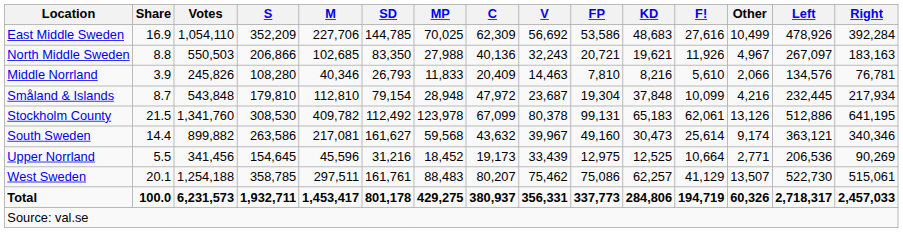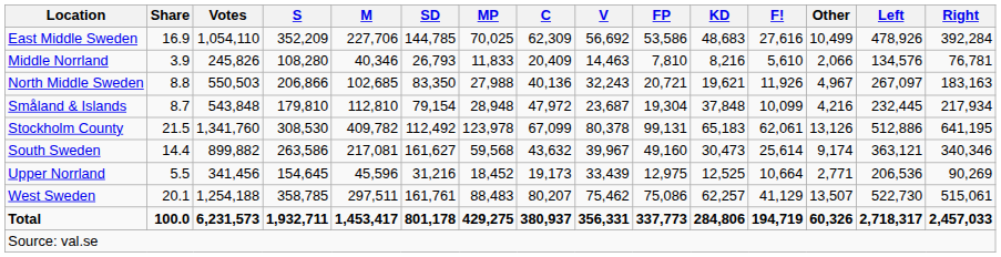 <table class="wikitable sortable" style=text-align:right>
 <tr>
 <th>Location</th>
 <th>Share</th>
 <th>Votes</th>
 <th><a href='#'>S</a></th>
 <th><a href='#'>M</a></th>
 <th><a href='#'>SD</a></th>
 <th><a href='#'>MP</a></th>
 <th><a href='#'>C</a></th>
 <th><a href='#'>V</a></th>
 <th><a href='#'>FP</a></th>
 <th><a href='#'>KD</a></th>
 <th><a href='#'>F!</a></th>
 <th>Other</th>
 <th><a href='#'>Left</a></th>
 <th><a href='#'>Right</a></th>
 </tr>
 <tr>
 <td align=left><a href='#'>East Middle Sweden</a></td>
 <td>16.9</td>
 <td>1,054,110</td>
 <td>352,209</td>
 <td>227,706</td>
 <td>144,785</td>
 <td>70,025</td>
 <td>62,309</td>
 <td>56,692</td>
 <td>53,586</td>
 <td>48,683</td>
 <td>27,616</td>
 <td>10,499</td>
 <td>478,926</td>
 <td>392,284</td>
 </tr>
 <tr>
+<td align=left><a href='#'>Middle Norrland</a></td>
+<td>3.9</td>
+<td>245,826</td>
+<td>108,280</td>
+<td>40,346</td>
+<td>26,793</td>
+<td>11,833</td>
+<td>20,409</td>
+<td>14,463</td>
+<td>7,810</td>
+<td>8,216</td>
+<td>5,610</td>
+<td>2,066</td>
+<td>134,576</td>
+<td>76,781</td>
+</tr>
+<tr>
 <td align=left><a href='#'>North Middle Sweden</a></td>
 <td>8.8</td>
 <td>550,503</td>
 <td>206,866</td>
 <td>102,685</td>
 <td>83,350</td>
 <td>27,988</td>
 <td>40,136</td>
 <td>32,243</td>
 <td>20,721</td>
 <td>19,621</td>
 <td>11,926</td>
 <td>4,967</td>
 <td>267,097</td>
 <td>183,163</td>
-</tr>
-<tr>
-<td align=left><a href='#'>Middle Norrland</a></td>
-<td>3.9</td>
-<td>245,826</td>
-<td>108,280</td>
-<td>40,346</td>
-<td>26,793</td>
-<td>11,833</td>
-<td>20,409</td>
-<td>14,463</td>
-<td>7,810</td>
-<td>8,216</td>
-<td>5,610</td>
-<td>2,066</td>
-<td>134,576</td>
-<td>76,781</td>
 </tr>
 <tr>
 <td align=left><a href='#'>Småland & Islands</a></td>
 <td>8.7</td>
 <td>543,848</td>
 <td>179,810</td>
 <td>112,810</td>
 <td>79,154</td>
 <td>28,948</td>
 <td>47,972</td>
 <td>23,687</td>
 <td>19,304</td>
 <td>37,848</td>
 <td>10,099</td>
 <td>4,216</td>
 <td>232,445</td>
 <td>217,934</td>
 </tr>
 <tr>
 <td align=left><a href='#'>Stockholm County</a></td>
 <td>21.5</td>
 <td>1,341,760</td>
 <td>308,530</td>
 <td>409,782</td>
 <td>112,492</td>
 <td>123,978</td>
 <td>67,099</td>
 <td>80,378</td>
 <td>99,131</td>
 <td>65,183</td>
 <td>62,061</td>
 <td>13,126</td>
 <td>512,886</td>
 <td>641,195</td>
 </tr>
 <tr>
 <td align=left><a href='#'>South Sweden</a></td>
 <td>14.4</td>
 <td>899,882</td>
 <td>263,586</td>
 <td>217,081</td>
 <td>161,627</td>
 <td>59,568</td>
 <td>43,632</td>
 <td>39,967</td>
 <td>49,160</td>
 <td>30,473</td>
 <td>25,614</td>
 <td>9,174</td>
 <td>363,121</td>
 <td>340,346</td>
 </tr>
 <tr>
 <td align=left><a href='#'>Upper Norrland</a></td>
 <td>5.5</td>
 <td>341,456</td>
 <td>154,645</td>
 <td>45,596</td>
 <td>31,216</td>
 <td>18,452</td>
 <td>19,173</td>
 <td>33,439</td>
 <td>12,975</td>
 <td>12,525</td>
 <td>10,664</td>
 <td>2,771</td>
 <td>206,536</td>
 <td>90,269</td>
 </tr>
 <tr>
 <td align=left><a href='#'>West Sweden</a></td>
 <td>20.1</td>
 <td>1,254,188</td>
 <td>358,785</td>
 <td>297,511</td>
 <td>161,761</td>
 <td>88,483</td>
 <td>80,207</td>
 <td>75,462</td>
 <td>75,086</td>
 <td>62,257</td>
 <td>41,129</td>
 <td>13,507</td>
 <td>522,730</td>
 <td>515,061</td>
 </tr>
 <tr>
 <td align=left><strong>Total</strong></td>
 <td><strong>100.0</strong></td>
 <td><strong>6,231,573</strong></td>
 <td><strong>1,932,711</strong></td>
 <td><strong>1,453,417</strong></td>
 <td><strong>801,178</strong></td>
 <td><strong>429,275</strong></td>
 <td><strong>380,937</strong></td>
 <td><strong>356,331</strong></td>
 <td><strong>337,773</strong></td>
 <td><strong>284,806</strong></td>
 <td><strong>194,719</strong></td>
 <td><strong>60,326</strong></td>
 <td><strong>2,718,317</strong></td>
 <td><strong>2,457,033</strong></td>
 </tr>
 <tr>
 <td align=left colspan=15>Source: val.se </td>
 </tr>
 </table>
